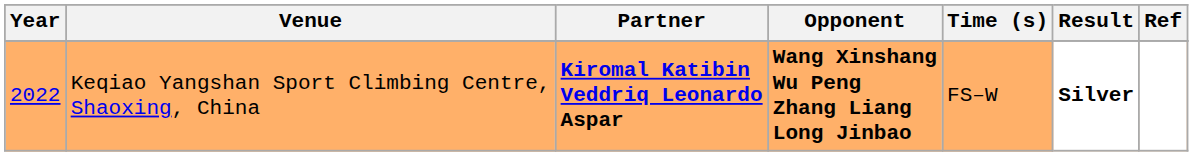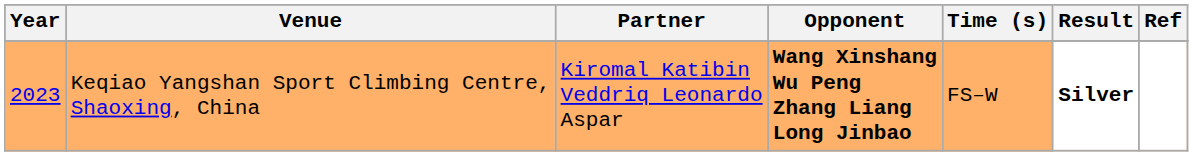 <table class="sortable wikitable" style="font-size: 90%;">
 <tr>
 <th>Year</th>
 <th>Venue</th>
 <th>Partner</th>
 <th>Opponent</th>
 <th>Time (s)</th>
 <th>Result</th>
 <th>Ref</th>
 </tr>
 <tr>
 </tr>
 <tr style="background:#FFB069">
-<td align="center"><a href='#'>2022</a></td>
+<td align="center"><a href='#'>2023</a></td>
 <td align="left">Keqiao Yangshan Sport Climbing Centre,<br> <a href='#'>Shaoxing</a>, China</td>
-<td align="left"><strong> <a href='#'>Kiromal Katibin</a><br> <a href='#'>Veddriq Leonardo</a><br> Aspar</strong></td>
+<td align="left"> <a href='#'>Kiromal Katibin</a><br> <a href='#'>Veddriq Leonardo</a><br> Aspar</td>
 <td align="left"><strong> Wang Xinshang<br> Wu Peng<br> Zhang Liang<br> Long Jinbao</strong></td>
 <td align="left">FS–W</td>
 <td style="text-align:left; background:white"> <strong>Silver</strong></td>
 <td style="text-align:center; background:white"></td>
 </tr>
 </table>
